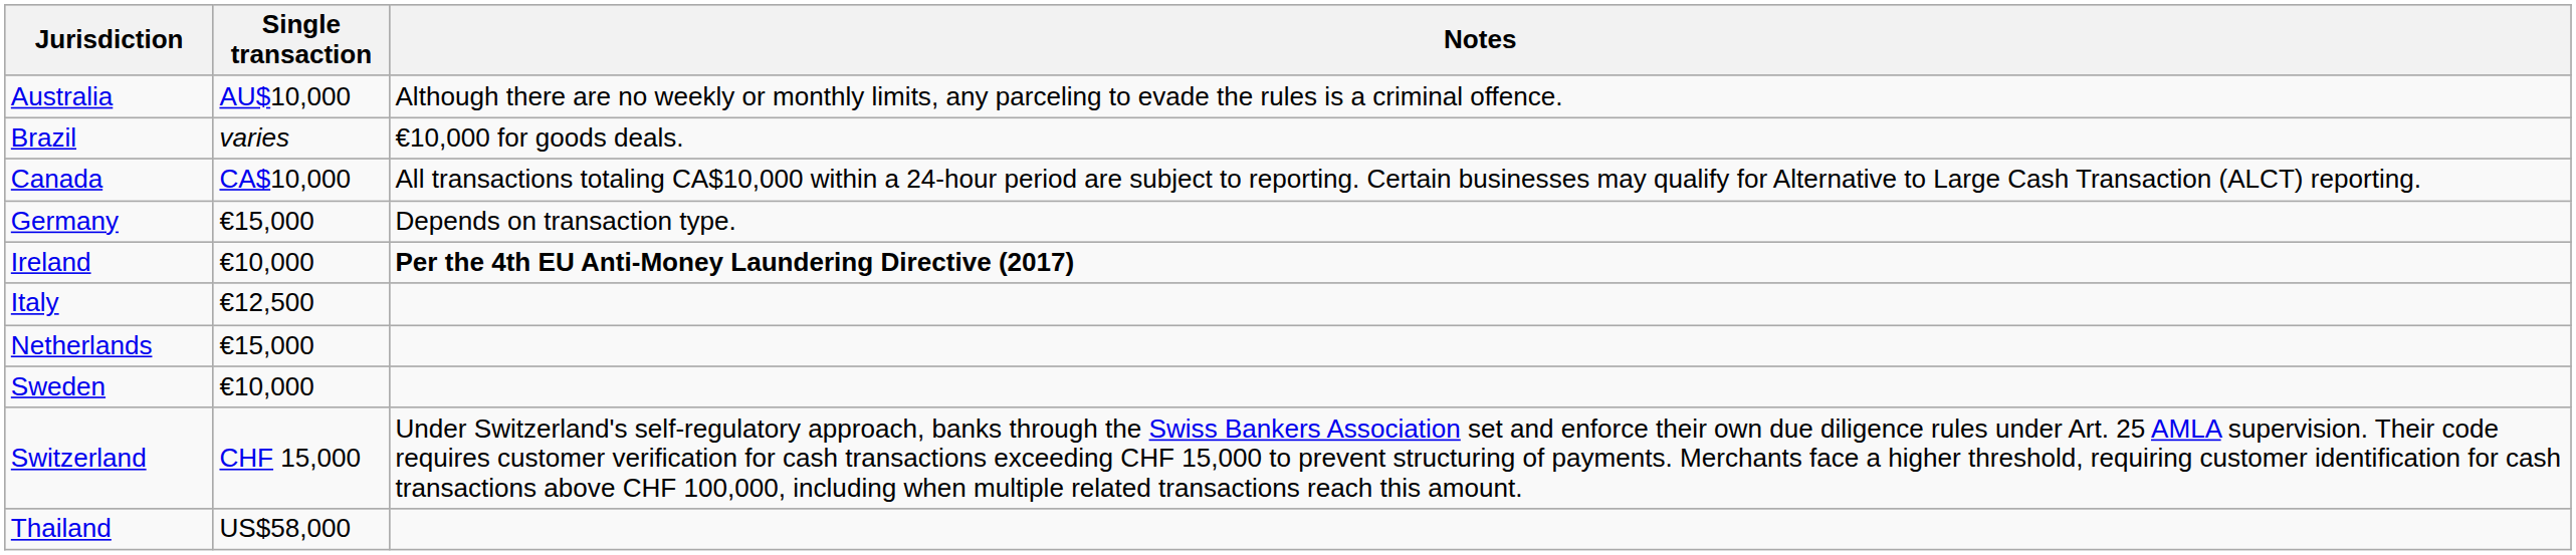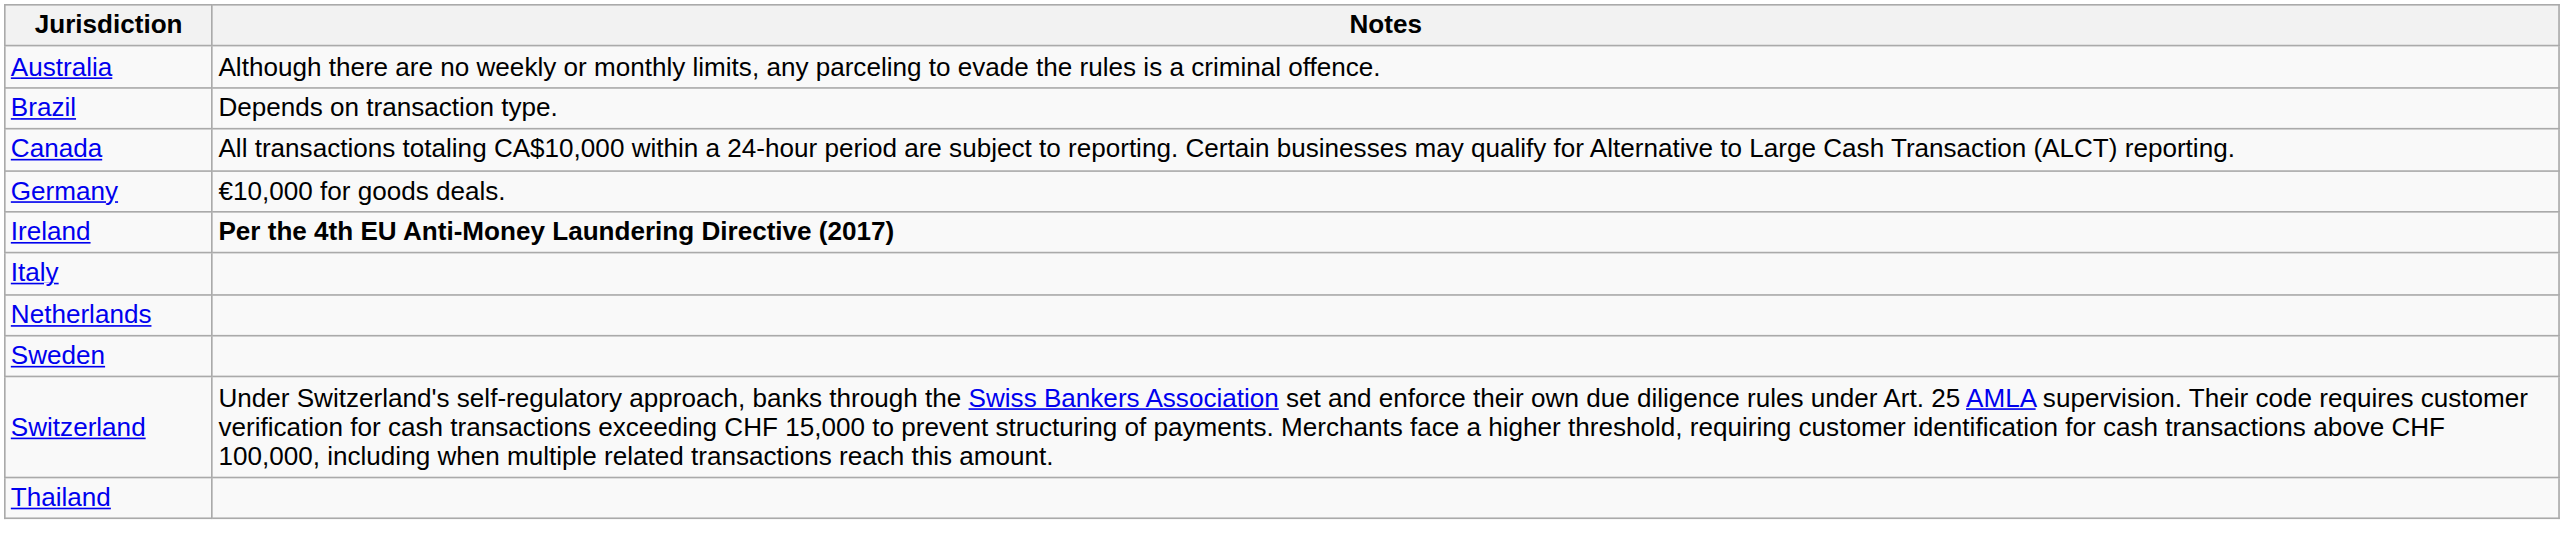 <table class="wikitable">
 <tr>
 <th width="120">Jurisdiction</th>
-<th width="100">Single transaction</th>
 <th>Notes</th>
 </tr>
 <tr>
 <td><a href='#'>Australia</a></td>
-<td><a href='#'>AU$</a>10,000</td>
 <td>Although there are no weekly or monthly limits, any parceling to evade the rules is a criminal offence.</td>
 </tr>
 <tr>
 <td><a href='#'>Brazil</a></td>
-<td><em>varies</em></td>
-<td>€10,000 for goods deals.</td>
+<td>Depends on transaction type.</td>
 </tr>
 <tr>
 <td><a href='#'>Canada</a></td>
-<td><a href='#'>CA$</a>10,000</td>
 <td>All transactions totaling CA$10,000 within a 24-hour period are subject to reporting. Certain businesses may qualify for Alternative to Large Cash Transaction (ALCT) reporting.</td>
 </tr>
 <tr>
 <td><a href='#'>Germany</a></td>
-<td>€15,000</td>
-<td>Depends on transaction type.</td>
+<td>€10,000 for goods deals.</td>
 </tr>
 <tr>
 <td><a href='#'>Ireland</a></td>
-<td>€10,000</td>
 <td><strong>Per the 4th EU Anti-Money Laundering Directive (2017)</strong></td>
 </tr>
 <tr>
 <td><a href='#'>Italy</a></td>
-<td>€12,500</td>
 <td></td>
 </tr>
 <tr>
 <td><a href='#'>Netherlands</a></td>
-<td>€15,000</td>
 <td></td>
 </tr>
 <tr>
 <td><a href='#'>Sweden</a></td>
-<td>€10,000</td>
 <td></td>
 </tr>
 <tr>
 <td><a href='#'>Switzerland</a></td>
-<td><a href='#'>CHF</a> 15,000</td>
 <td>Under Switzerland's self-regulatory approach, banks through the <a href='#'>Swiss Bankers Association</a> set and enforce their own due diligence rules under Art. 25 <a href='#'>AMLA</a> supervision. Their code requires customer verification for cash transactions exceeding CHF 15,000 to prevent structuring of payments. Merchants face a higher threshold, requiring customer identification for cash transactions above CHF 100,000, including when multiple related transactions reach this amount.</td>
 </tr>
 <tr>
 <td><a href='#'>Thailand</a></td>
-<td>US$58,000</td>
 <td></td>
 </tr>
 </table>
